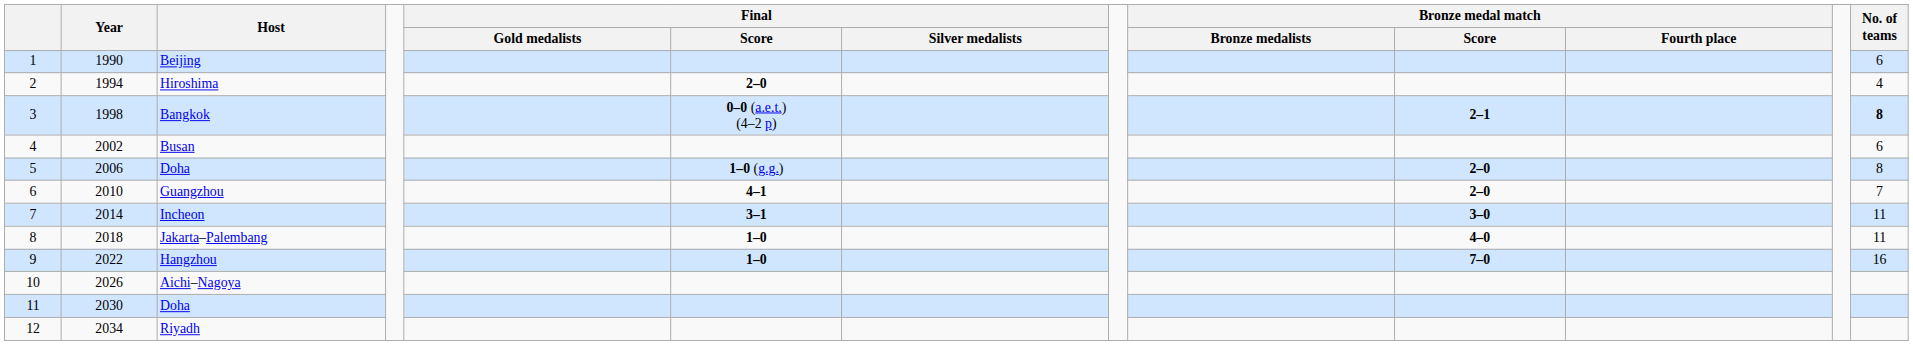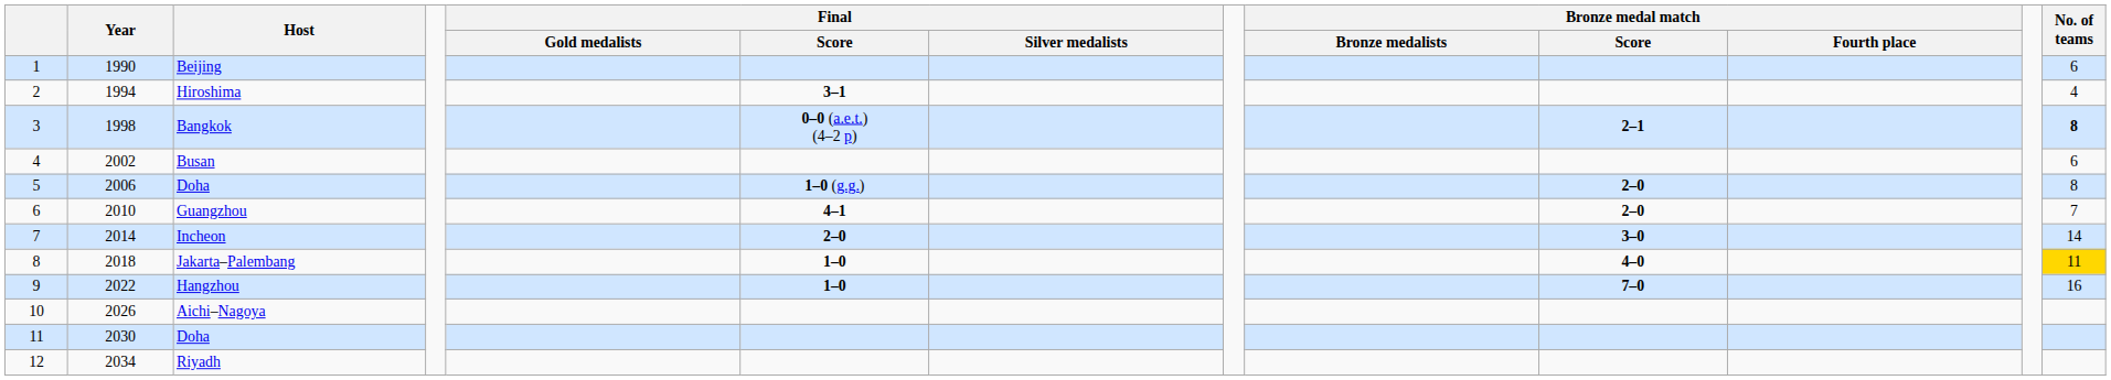 <table class="wikitable" style="font-size:90%; width: 100%; text-align: center;">
 <tr>
 <th width=3% rowspan=2></th>
 <th width=5% rowspan=2>Year</th>
 <th width=12% rowspan=2>Host</th>
 <td width=1% rowspan=14></td>
 <th colspan=3>Final</th>
 <td width=1% rowspan=14></td>
 <th colspan=3>Bronze medal match</th>
 <td width=1% rowspan=14></td>
 <th width=3% rowspan=2>No. of teams</th>
 </tr>
 <tr>
 <th width=14%>Gold medalists</th>
 <th width=9%>Score</th>
 <th width=14%>Silver medalists</th>
 <th width=14%>Bronze medalists</th>
 <th width=9%>Score</th>
 <th width=14%>Fourth place</th>
 </tr>
 <tr bgcolor=#D0E6FF>
 <td>1</td>
 <td>1990<br></td>
 <td align="left"> <a href='#'>Beijing</a></td>
 <td><strong></strong></td>
 <td></td>
 <td></td>
 <td></td>
 <td></td>
 <td></td>
 <td>6</td>
 </tr>
 <tr>
 <td>2</td>
 <td>1994<br></td>
 <td align="left"> <a href='#'>Hiroshima</a></td>
 <td><strong></strong></td>
-<td><strong>2–0</strong></td>
+<td><strong>3–1</strong></td>
 <td></td>
 <td></td>
 <td></td>
 <td></td>
 <td>4</td>
 </tr>
 <tr bgcolor=#D0E6FF>
 <td>3</td>
 <td>1998<br></td>
 <td align="left"> <a href='#'>Bangkok</a></td>
 <td><strong></strong></td>
 <td><strong>0–0</strong> (<a href='#'>a.e.t.</a>)<br>(4–2 <a href='#'>p</a>)</td>
 <td></td>
 <td></td>
 <td><strong>2–1</strong></td>
 <td></td>
 <td><strong>8</strong></td>
 </tr>
 <tr>
 <td>4</td>
 <td>2002<br></td>
 <td align="left"> <a href='#'>Busan</a></td>
 <td><strong></strong></td>
 <td></td>
 <td></td>
 <td></td>
 <td></td>
 <td></td>
 <td>6</td>
 </tr>
 <tr bgcolor=#D0E6FF>
 <td>5</td>
 <td>2006<br></td>
 <td align="left"> <a href='#'>Doha</a></td>
 <td><strong></strong></td>
 <td><strong>1–0</strong> (<a href='#'>g.g.</a>)</td>
 <td></td>
 <td></td>
 <td><strong>2–0</strong></td>
 <td></td>
 <td>8</td>
 </tr>
 <tr>
 <td>6</td>
 <td>2010<br></td>
 <td align="left"> <a href='#'>Guangzhou</a></td>
 <td><strong></strong></td>
 <td><strong>4–1</strong></td>
 <td></td>
 <td></td>
 <td><strong>2–0</strong></td>
 <td></td>
 <td>7</td>
 </tr>
 <tr bgcolor=#D0E6FF>
 <td>7</td>
 <td>2014<br></td>
 <td align="left"> <a href='#'>Incheon</a></td>
 <td><strong></strong></td>
-<td><strong>3–1</strong></td>
+<td><strong>2–0</strong></td>
 <td></td>
 <td></td>
 <td><strong>3–0</strong></td>
 <td></td>
-<td>11</td>
+<td>14</td>
 </tr>
 <tr>
 <td>8</td>
 <td>2018<br></td>
 <td align="left"> <a href='#'>Jakarta</a>–<a href='#'>Palembang</a></td>
 <td><strong></strong></td>
 <td><strong>1–0</strong></td>
 <td></td>
 <td></td>
 <td><strong>4–0</strong></td>
 <td></td>
-<td>11</td>
+<td style="background: gold;">11</td>
 </tr>
 <tr bgcolor=#D0E6FF>
 <td>9</td>
 <td>2022<br></td>
 <td align="left"> <a href='#'>Hangzhou</a></td>
 <td><strong></strong></td>
 <td><strong>1–0</strong></td>
 <td></td>
 <td></td>
 <td><strong>7–0</strong></td>
 <td></td>
 <td>16</td>
 </tr>
 <tr>
 <td>10</td>
 <td>2026<br></td>
 <td align="left"> <a href='#'>Aichi</a>–<a href='#'>Nagoya</a></td>
 <td></td>
 <td></td>
 <td></td>
 <td></td>
 <td></td>
 <td></td>
 <td></td>
 </tr>
 <tr bgcolor=#D0E6FF>
 <td>11</td>
 <td>2030<br></td>
 <td align="left"> <a href='#'>Doha</a></td>
 <td></td>
 <td></td>
 <td></td>
 <td></td>
 <td></td>
 <td></td>
 <td></td>
 </tr>
 <tr>
 <td>12</td>
 <td>2034<br></td>
 <td align="left"> <a href='#'>Riyadh</a></td>
 <td></td>
 <td></td>
 <td></td>
 <td></td>
 <td></td>
 <td></td>
 <td></td>
 </tr>
 </table>
